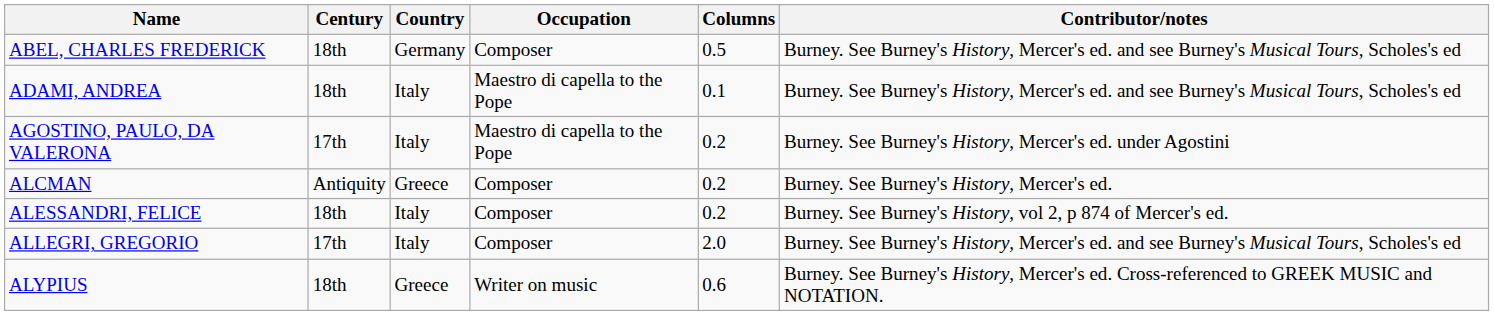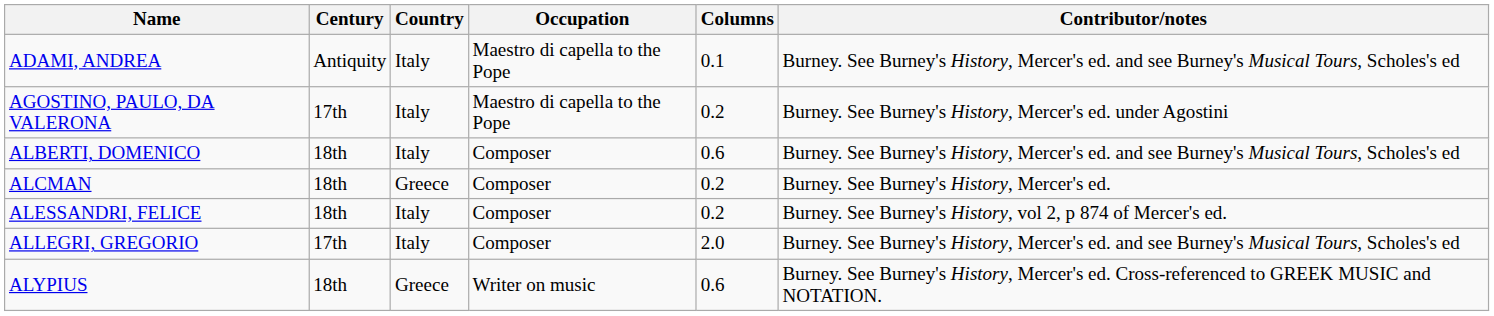 <table class="wikitable">
 <tr>
 <th>Name</th>
 <th>Century</th>
 <th>Country</th>
 <th>Occupation</th>
 <th>Columns</th>
 <th>Contributor/notes</th>
 </tr>
 <tr>
-<td><a href='#'>ABEL, CHARLES FREDERICK</a></td>
-<td>18th</td>
-<td>Germany</td>
-<td>Composer</td>
-<td>0.5</td>
-<td>Burney. See Burney's <em>History</em>, Mercer's ed. and see Burney's <em>Musical Tours</em>, Scholes's ed</td>
-</tr>
-<tr>
 <td><a href='#'>ADAMI, ANDREA</a></td>
-<td>18th</td>
+<td>Antiquity</td>
 <td>Italy</td>
 <td>Maestro di capella to the Pope</td>
 <td>0.1</td>
 <td>Burney. See Burney's <em>History</em>, Mercer's ed. and see Burney's <em>Musical Tours</em>, Scholes's ed</td>
 </tr>
 <tr>
 <td><a href='#'>AGOSTINO, PAULO, DA VALERONA</a></td>
 <td>17th</td>
 <td>Italy</td>
 <td>Maestro di capella to the Pope</td>
 <td>0.2</td>
 <td>Burney. See Burney's <em>History</em>, Mercer's ed. under Agostini</td>
 </tr>
 <tr>
+<td><a href='#'>ALBERTI, DOMENICO</a></td>
+<td>18th</td>
+<td>Italy</td>
+<td>Composer</td>
+<td>0.6</td>
+<td>Burney. See Burney's <em>History</em>, Mercer's ed. and see Burney's <em>Musical Tours</em>, Scholes's ed</td>
+</tr>
+<tr>
 <td><a href='#'>ALCMAN</a></td>
-<td>Antiquity</td>
+<td>18th</td>
 <td>Greece</td>
 <td>Composer</td>
 <td>0.2</td>
 <td>Burney. See Burney's <em>History</em>, Mercer's ed.</td>
 </tr>
 <tr>
 <td><a href='#'>ALESSANDRI, FELICE</a></td>
 <td>18th</td>
 <td>Italy</td>
 <td>Composer</td>
 <td>0.2</td>
 <td>Burney. See Burney's <em>History</em>, vol 2, p 874 of Mercer's ed.</td>
 </tr>
 <tr>
 <td><a href='#'>ALLEGRI, GREGORIO</a></td>
 <td>17th</td>
 <td>Italy</td>
 <td>Composer</td>
 <td>2.0</td>
 <td>Burney. See Burney's <em>History</em>, Mercer's ed. and see Burney's <em>Musical Tours</em>, Scholes's ed</td>
 </tr>
 <tr>
 <td><a href='#'>ALYPIUS</a></td>
 <td>18th</td>
 <td>Greece</td>
 <td>Writer on music</td>
 <td>0.6</td>
 <td>Burney. See Burney's <em>History</em>, Mercer's ed. Cross-referenced to GREEK MUSIC and NOTATION.</td>
 </tr>
 </table>
